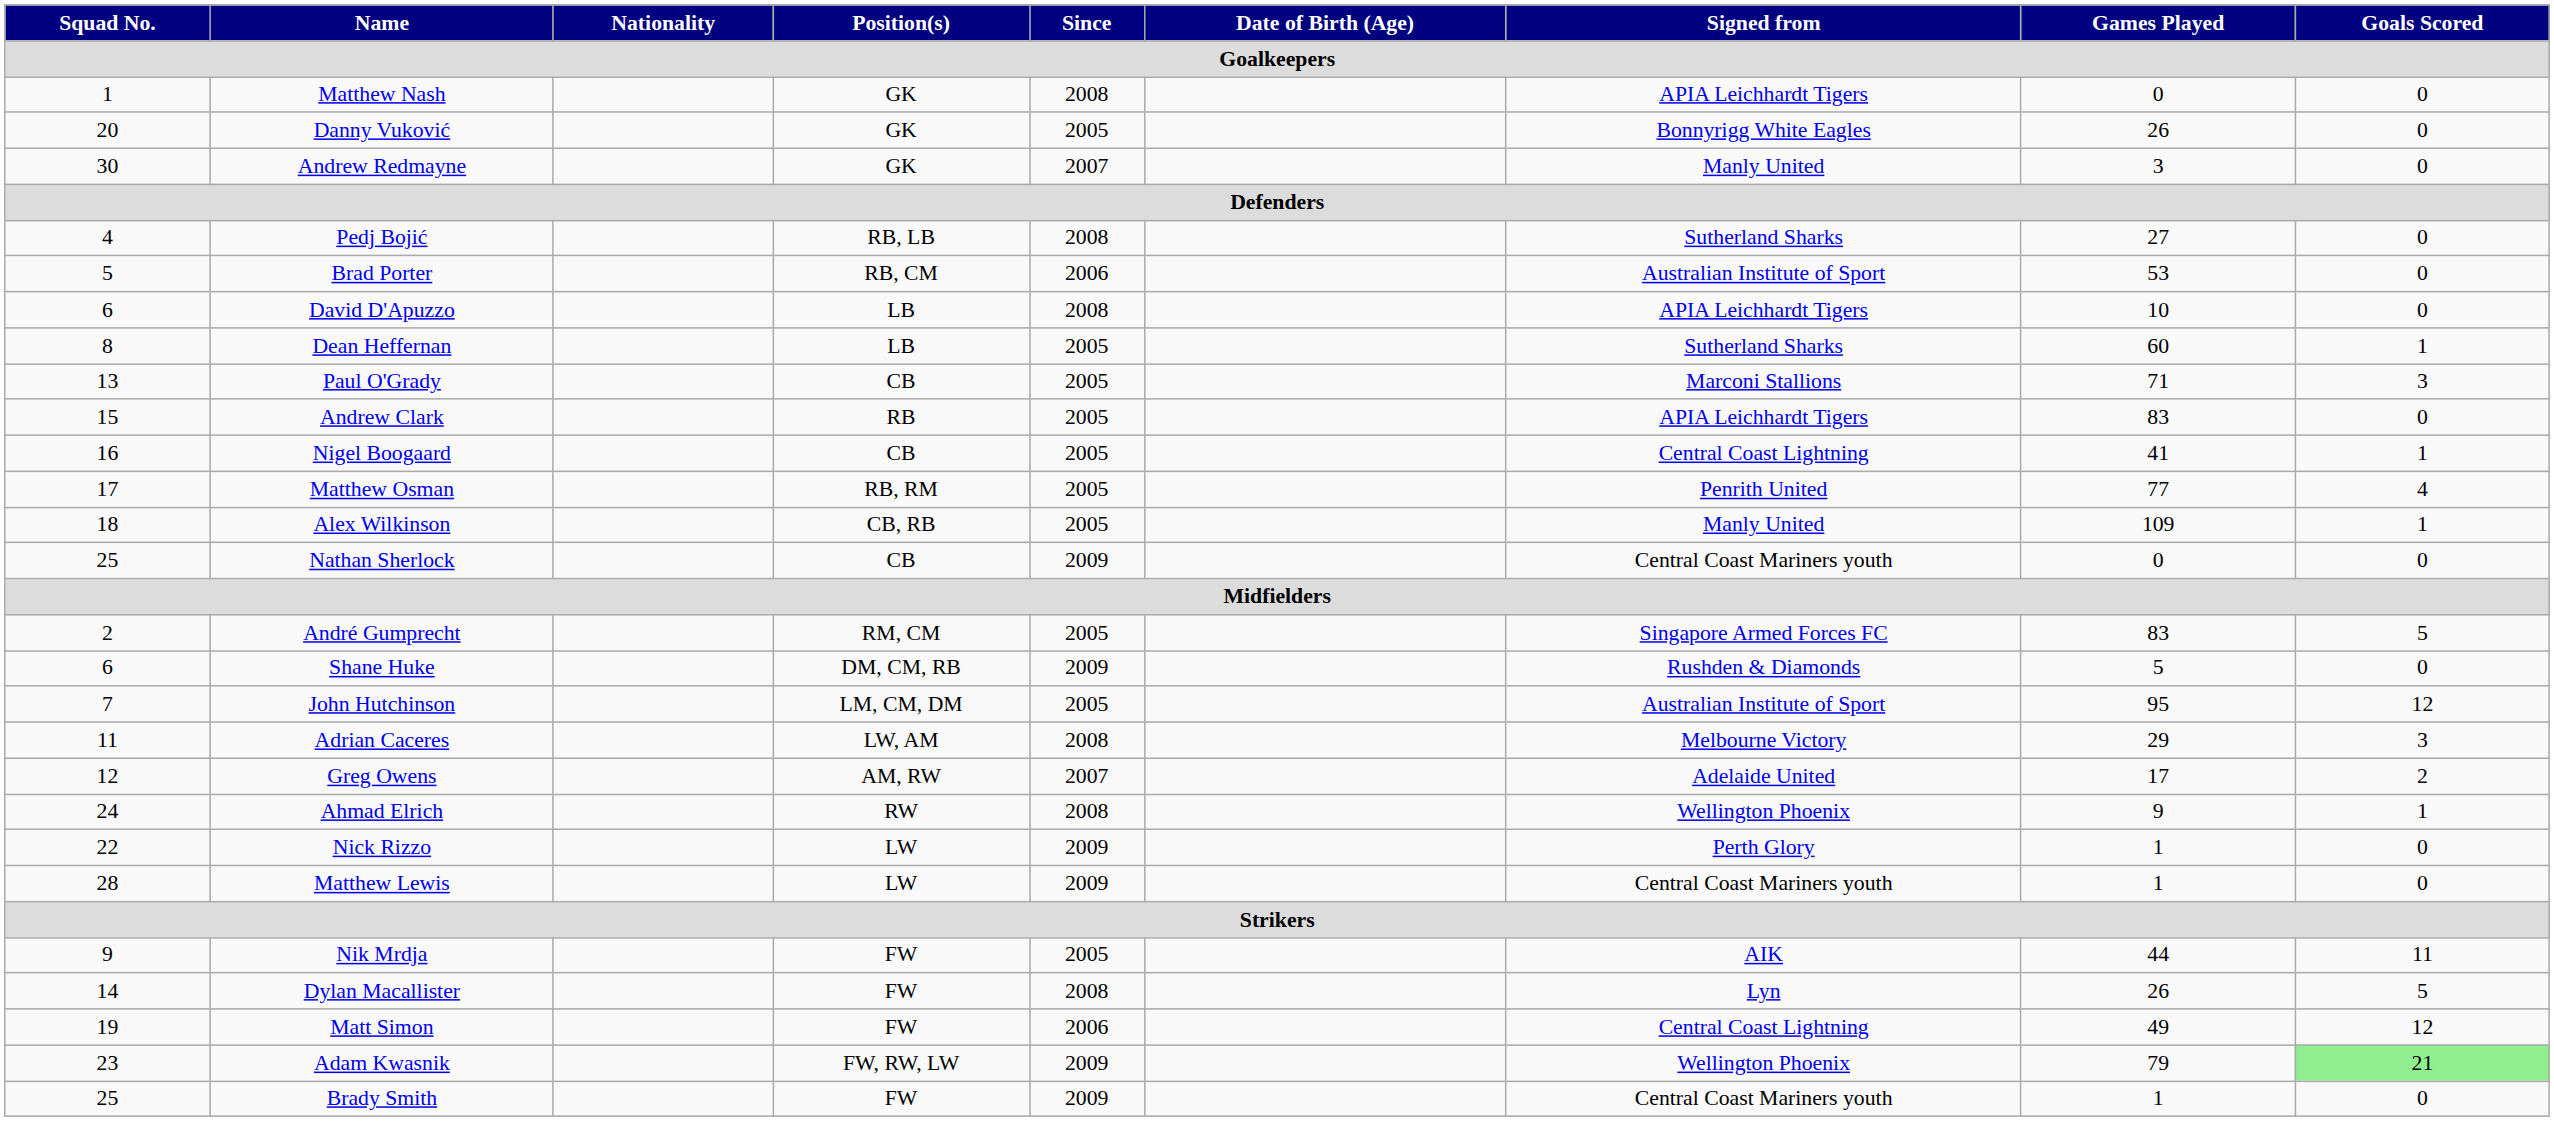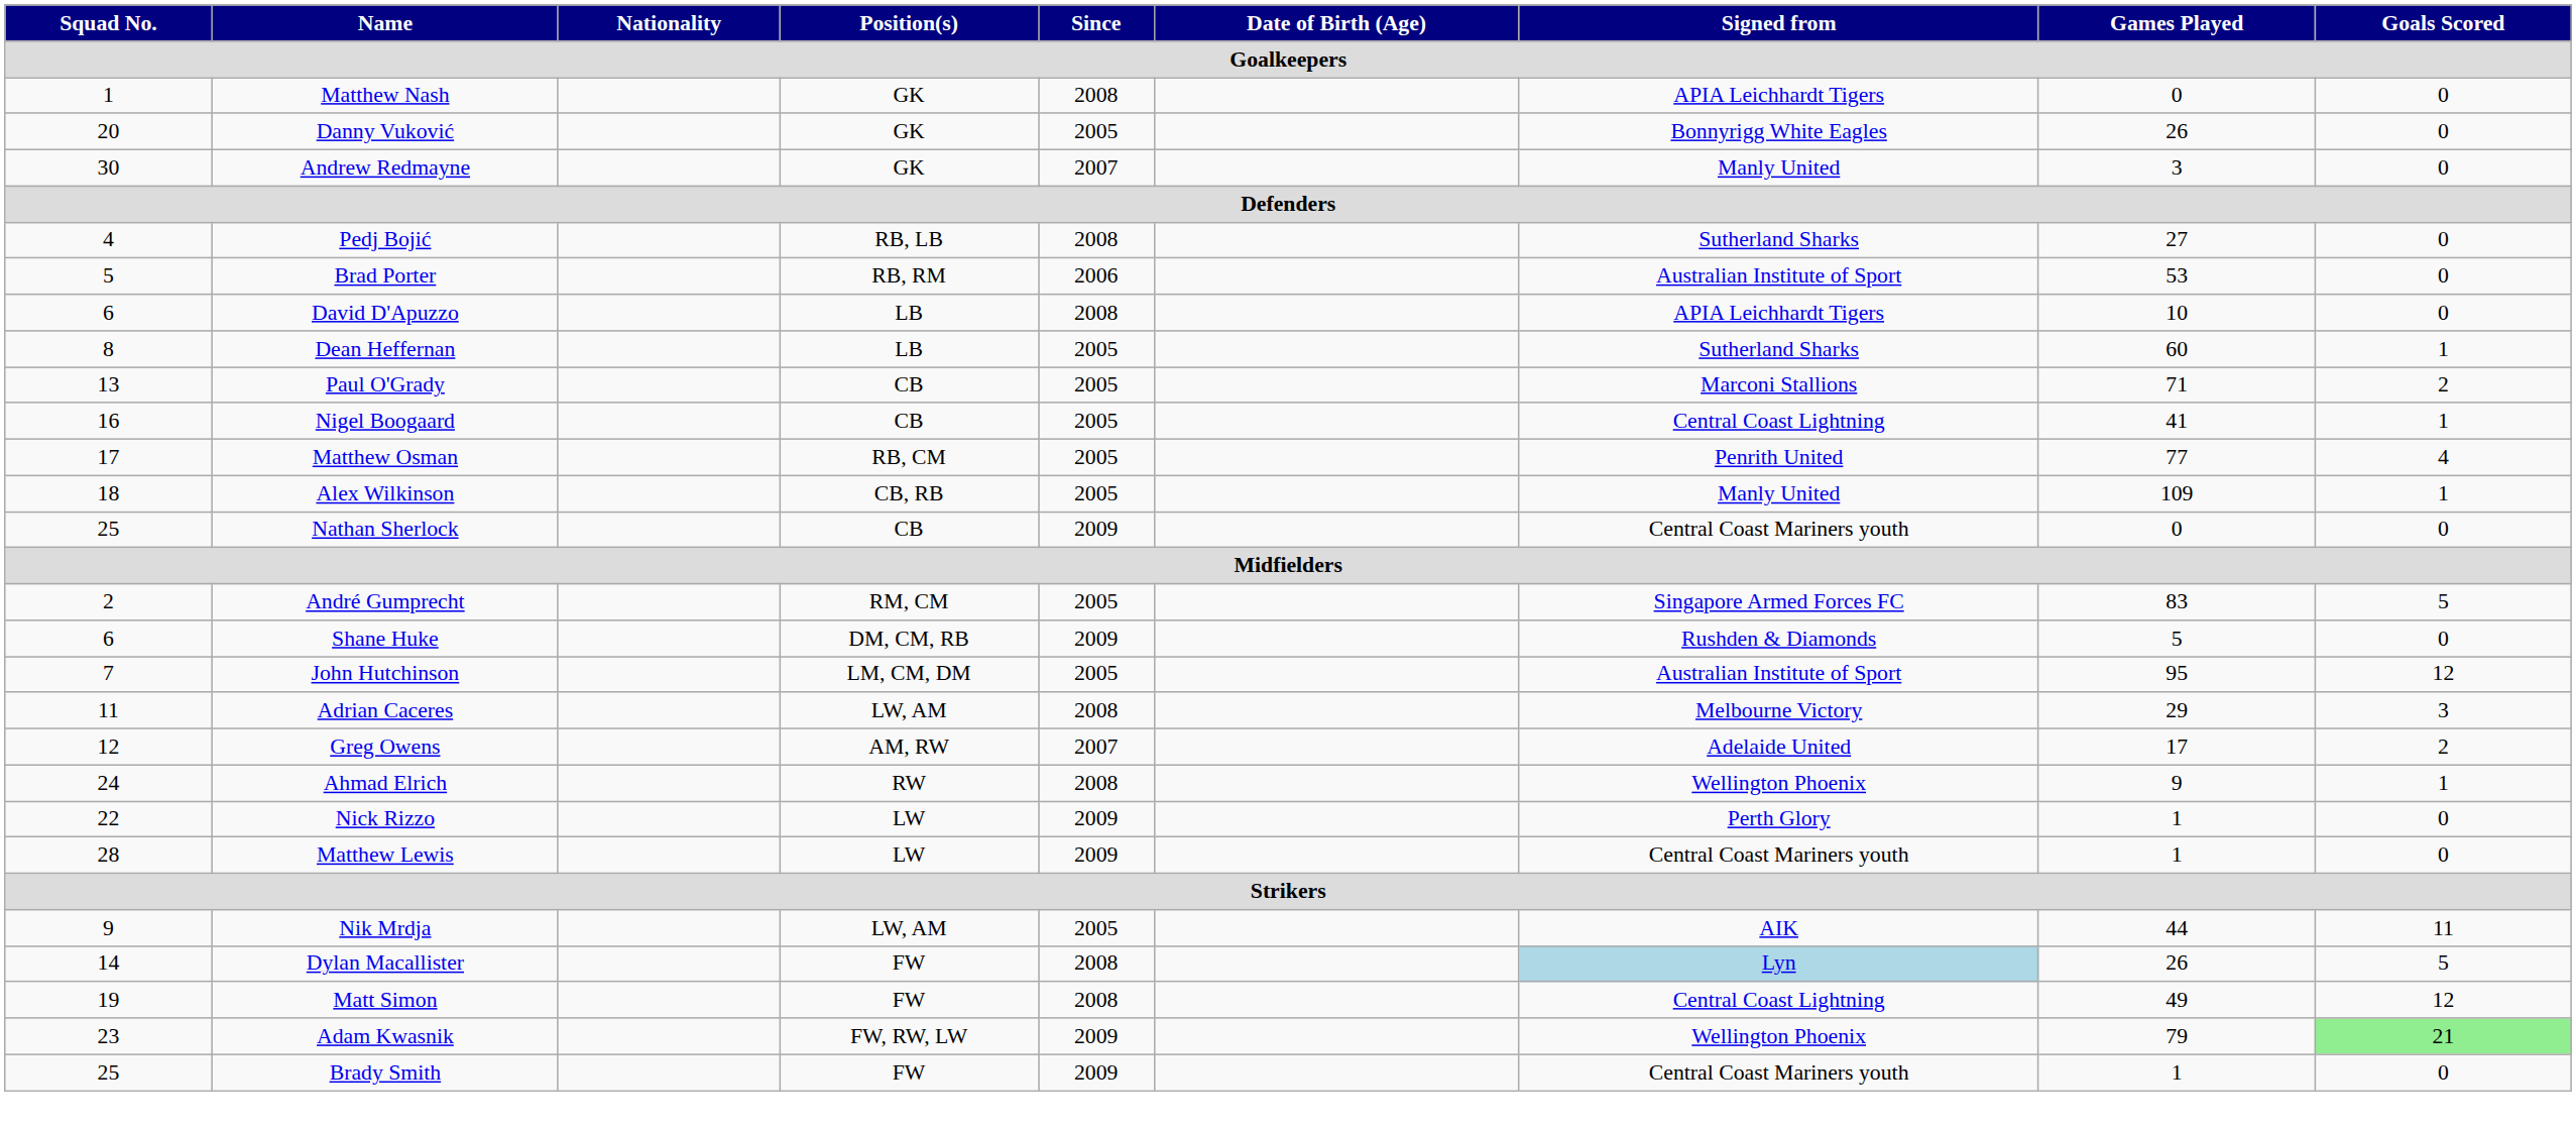 <table class="wikitable" style="text-align:center; font-size:90%; width:85%;">
 <tr>
 <th style="background:#000080; color:white; text-align:center;">Squad No.</th>
 <th style="background:#000080; color:white; text-align:center;">Name</th>
 <th style="background:#000080; color:white; text-align:center;">Nationality</th>
 <th style="background:#000080; color:white; text-align:center;">Position(s)</th>
 <th style="background:#000080; color:white; text-align:center;">Since</th>
 <th style="background:#000080; color:white; text-align:center;">Date of Birth (Age)</th>
 <th style="background:#000080; color:white; text-align:center;">Signed from</th>
 <th style="background:#000080; color:white; text-align:center;">Games Played</th>
 <th style="background:#000080; color:white; text-align:center;">Goals Scored</th>
 </tr>
 <tr>
 <th colspan="9" style="background:#dcdcdc; text-align:center;">Goalkeepers</th>
 </tr>
 <tr>
 <td>1</td>
 <td><a href='#'>Matthew Nash</a></td>
 <td></td>
 <td>GK</td>
 <td>2008</td>
 <td></td>
 <td> <a href='#'>APIA Leichhardt Tigers</a></td>
 <td>0</td>
 <td>0</td>
 </tr>
 <tr>
 <td>20</td>
 <td><a href='#'>Danny Vuković</a></td>
 <td></td>
 <td>GK</td>
 <td>2005</td>
 <td></td>
 <td> <a href='#'>Bonnyrigg White Eagles</a></td>
 <td>26</td>
 <td>0</td>
 </tr>
 <tr>
 <td>30</td>
 <td><a href='#'>Andrew Redmayne</a></td>
 <td></td>
 <td>GK</td>
 <td>2007</td>
 <td></td>
 <td> <a href='#'>Manly United</a></td>
 <td>3</td>
 <td>0</td>
 </tr>
 <tr>
 <th colspan="9" style="background:#dcdcdc; text-align:center;"><strong>Defenders</strong></th>
 </tr>
 <tr>
 <td>4</td>
 <td><a href='#'>Pedj Bojić</a></td>
 <td></td>
 <td>RB, LB</td>
 <td>2008</td>
 <td></td>
 <td> <a href='#'>Sutherland Sharks</a></td>
 <td>27</td>
 <td>0</td>
 </tr>
 <tr>
 <td>5</td>
 <td><a href='#'>Brad Porter</a></td>
 <td></td>
-<td>RB, CM</td>
+<td>RB, RM</td>
 <td>2006</td>
 <td></td>
 <td> <a href='#'>Australian Institute of Sport</a></td>
 <td>53</td>
 <td>0</td>
 </tr>
 <tr>
 <td>6</td>
 <td><a href='#'>David D'Apuzzo</a></td>
 <td></td>
 <td>LB</td>
 <td>2008</td>
 <td></td>
 <td> <a href='#'>APIA Leichhardt Tigers</a></td>
 <td>10</td>
 <td>0</td>
 </tr>
 <tr>
 <td>8</td>
 <td><a href='#'>Dean Heffernan</a></td>
 <td></td>
 <td>LB</td>
 <td>2005</td>
 <td></td>
 <td> <a href='#'>Sutherland Sharks</a></td>
 <td>60</td>
 <td>1</td>
 </tr>
 <tr>
 <td>13</td>
 <td><a href='#'>Paul O'Grady</a></td>
 <td></td>
 <td>CB</td>
 <td>2005</td>
 <td></td>
 <td> <a href='#'>Marconi Stallions</a></td>
 <td>71</td>
-<td>3</td>
-</tr>
-<tr>
-<td>15</td>
-<td><a href='#'>Andrew Clark</a></td>
-<td></td>
-<td>RB</td>
-<td>2005</td>
-<td></td>
-<td> <a href='#'>APIA Leichhardt Tigers</a></td>
-<td>83</td>
-<td>0</td>
+<td>2</td>
 </tr>
 <tr>
 <td>16</td>
 <td><a href='#'>Nigel Boogaard</a></td>
 <td></td>
 <td>CB</td>
 <td>2005</td>
 <td></td>
 <td> <a href='#'>Central Coast Lightning</a></td>
 <td>41</td>
 <td>1</td>
 </tr>
 <tr>
 <td>17</td>
 <td><a href='#'>Matthew Osman</a></td>
 <td></td>
-<td>RB, RM</td>
+<td>RB, CM</td>
 <td>2005</td>
 <td></td>
 <td> <a href='#'>Penrith United</a></td>
 <td>77</td>
 <td>4</td>
 </tr>
 <tr>
 <td>18</td>
 <td><a href='#'>Alex Wilkinson</a></td>
 <td></td>
 <td>CB, RB</td>
 <td>2005</td>
 <td></td>
 <td> <a href='#'>Manly United</a></td>
 <td>109</td>
 <td>1</td>
 </tr>
 <tr>
 <td>25</td>
 <td><a href='#'>Nathan Sherlock</a></td>
 <td></td>
 <td>CB</td>
 <td>2009</td>
 <td></td>
 <td>Central Coast Mariners youth</td>
 <td>0</td>
 <td>0</td>
 </tr>
 <tr>
 <td colspan="9" style="background:#dcdcdc; text-align:center;"><strong>Midfielders</strong></td>
 </tr>
 <tr>
 <td>2</td>
 <td><a href='#'>André Gumprecht</a></td>
 <td></td>
 <td>RM, CM</td>
 <td>2005</td>
 <td></td>
 <td> <a href='#'>Singapore Armed Forces FC</a></td>
 <td>83</td>
 <td>5</td>
 </tr>
 <tr>
 <td>6</td>
 <td><a href='#'>Shane Huke</a></td>
 <td></td>
 <td>DM, CM, RB</td>
 <td>2009</td>
 <td></td>
 <td> <a href='#'>Rushden & Diamonds</a></td>
 <td>5</td>
 <td>0</td>
 </tr>
 <tr>
 <td>7</td>
 <td><a href='#'>John Hutchinson</a></td>
 <td></td>
 <td>LM, CM, DM</td>
 <td>2005</td>
 <td></td>
 <td> <a href='#'>Australian Institute of Sport</a></td>
 <td>95</td>
 <td>12</td>
 </tr>
 <tr>
 <td>11</td>
 <td><a href='#'>Adrian Caceres</a></td>
 <td></td>
 <td>LW, AM</td>
 <td>2008</td>
 <td></td>
 <td> <a href='#'>Melbourne Victory</a></td>
 <td>29</td>
 <td>3</td>
 </tr>
 <tr>
 <td>12</td>
 <td><a href='#'>Greg Owens</a></td>
 <td></td>
 <td>AM, RW</td>
 <td>2007</td>
 <td></td>
 <td> <a href='#'>Adelaide United</a></td>
 <td>17</td>
 <td>2</td>
 </tr>
 <tr>
 <td>24</td>
 <td><a href='#'>Ahmad Elrich</a></td>
 <td></td>
 <td>RW</td>
 <td>2008</td>
 <td></td>
 <td> <a href='#'>Wellington Phoenix</a></td>
 <td>9</td>
 <td>1</td>
 </tr>
 <tr>
 <td>22</td>
 <td><a href='#'>Nick Rizzo</a></td>
 <td></td>
 <td>LW</td>
 <td>2009</td>
 <td></td>
 <td> <a href='#'>Perth Glory</a></td>
 <td>1</td>
 <td>0</td>
 </tr>
 <tr>
 <td>28</td>
 <td><a href='#'>Matthew Lewis</a></td>
 <td></td>
 <td>LW</td>
 <td>2009</td>
 <td></td>
 <td>Central Coast Mariners youth</td>
 <td>1</td>
 <td>0</td>
 </tr>
 <tr>
 <td colspan="9" style="background:#dcdcdc; text-align:center;"><strong>Strikers</strong></td>
 </tr>
 <tr>
 <td>9</td>
 <td><a href='#'>Nik Mrdja</a></td>
 <td></td>
-<td>FW</td>
+<td>LW, AM</td>
 <td>2005</td>
 <td></td>
 <td> <a href='#'>AIK</a></td>
 <td>44</td>
 <td>11</td>
 </tr>
 <tr>
 <td>14</td>
 <td><a href='#'>Dylan Macallister</a></td>
 <td></td>
 <td>FW</td>
 <td>2008</td>
 <td></td>
-<td> <a href='#'>Lyn</a></td>
+<td style="background: lightblue;"> <a href='#'>Lyn</a></td>
 <td>26</td>
 <td>5</td>
 </tr>
 <tr>
 <td>19</td>
 <td><a href='#'>Matt Simon</a></td>
 <td></td>
 <td>FW</td>
-<td>2006</td>
+<td>2008</td>
 <td></td>
 <td> <a href='#'>Central Coast Lightning</a></td>
 <td>49</td>
 <td>12</td>
 </tr>
 <tr>
 <td>23</td>
 <td><a href='#'>Adam Kwasnik</a></td>
 <td></td>
 <td>FW, RW, LW</td>
 <td>2009</td>
 <td></td>
 <td> <a href='#'>Wellington Phoenix</a></td>
 <td>79</td>
 <td style="background: lightgreen;">21</td>
 </tr>
 <tr>
 <td>25</td>
 <td><a href='#'>Brady Smith</a></td>
 <td></td>
 <td>FW</td>
 <td>2009</td>
 <td></td>
 <td>Central Coast Mariners youth</td>
 <td>1</td>
 <td>0</td>
 </tr>
 </table>
